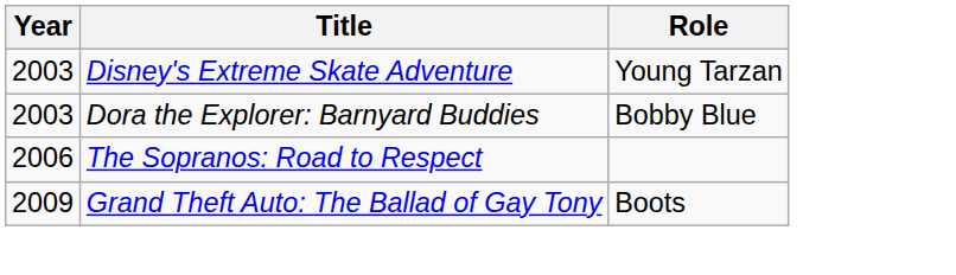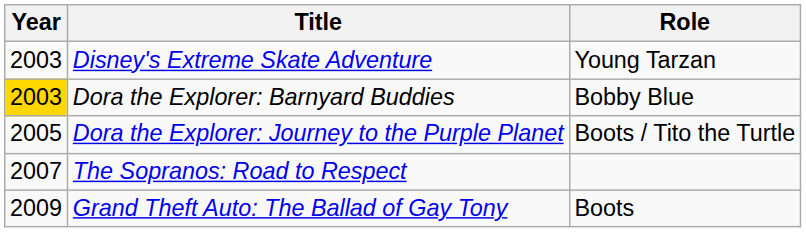 <table class="wikitable sortable">
 <tr>
 <th>Year</th>
 <th>Title</th>
 <th>Role</th>
 </tr>
 <tr>
 <td>2003</td>
 <td><em><a href='#'>Disney's Extreme Skate Adventure</a></em></td>
 <td>Young Tarzan</td>
 </tr>
 <tr>
-<td>2003</td>
+<td style="background: gold;">2003</td>
 <td><em>Dora the Explorer: Barnyard Buddies</em></td>
 <td>Bobby Blue</td>
 </tr>
 <tr>
-<td>2006</td>
+<td>2005</td>
+<td><em><a href='#'>Dora the Explorer: Journey to the Purple Planet</a></em></td>
+<td>Boots / Tito the Turtle</td>
+</tr>
+<tr>
+<td>2007</td>
 <td><em><a href='#'>The Sopranos: Road to Respect</a></em></td>
 <td></td>
 </tr>
 <tr>
 <td>2009</td>
 <td><em><a href='#'>Grand Theft Auto: The Ballad of Gay Tony</a></em></td>
 <td>Boots</td>
 </tr>
 </table>
